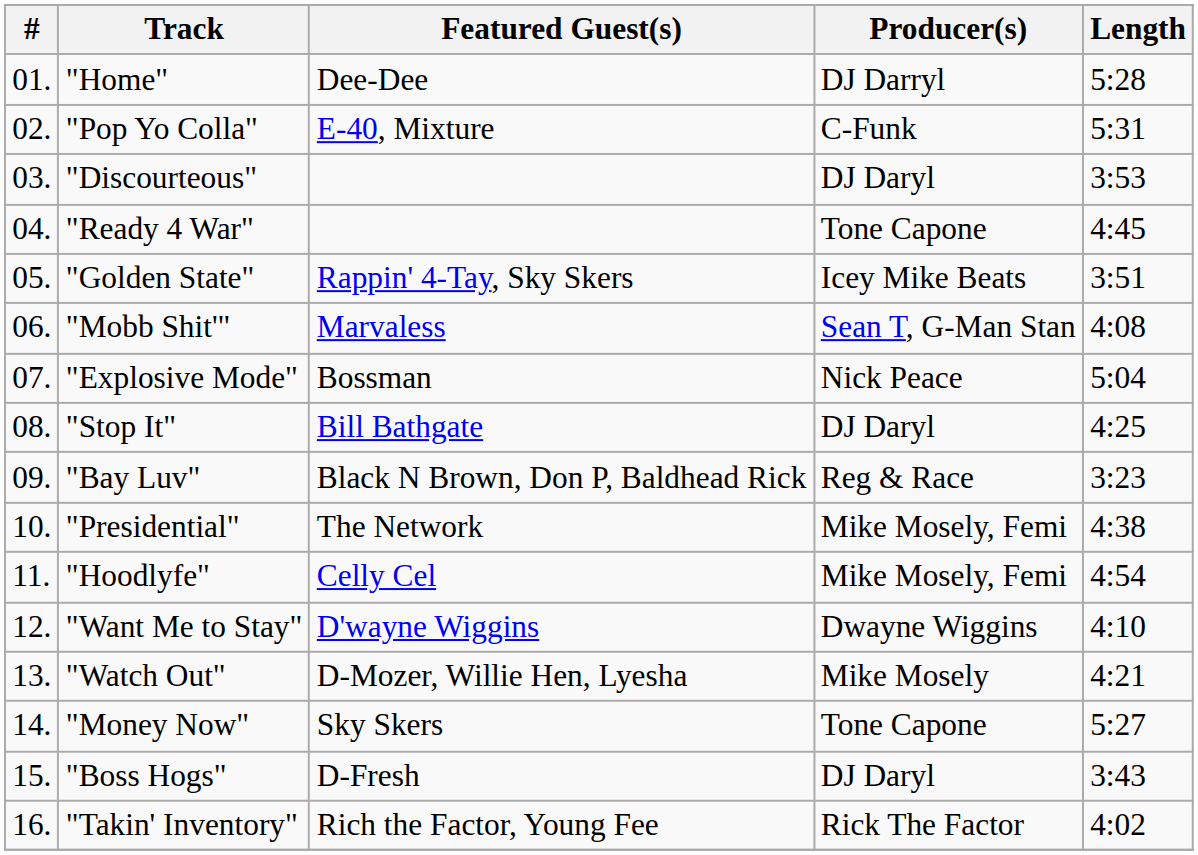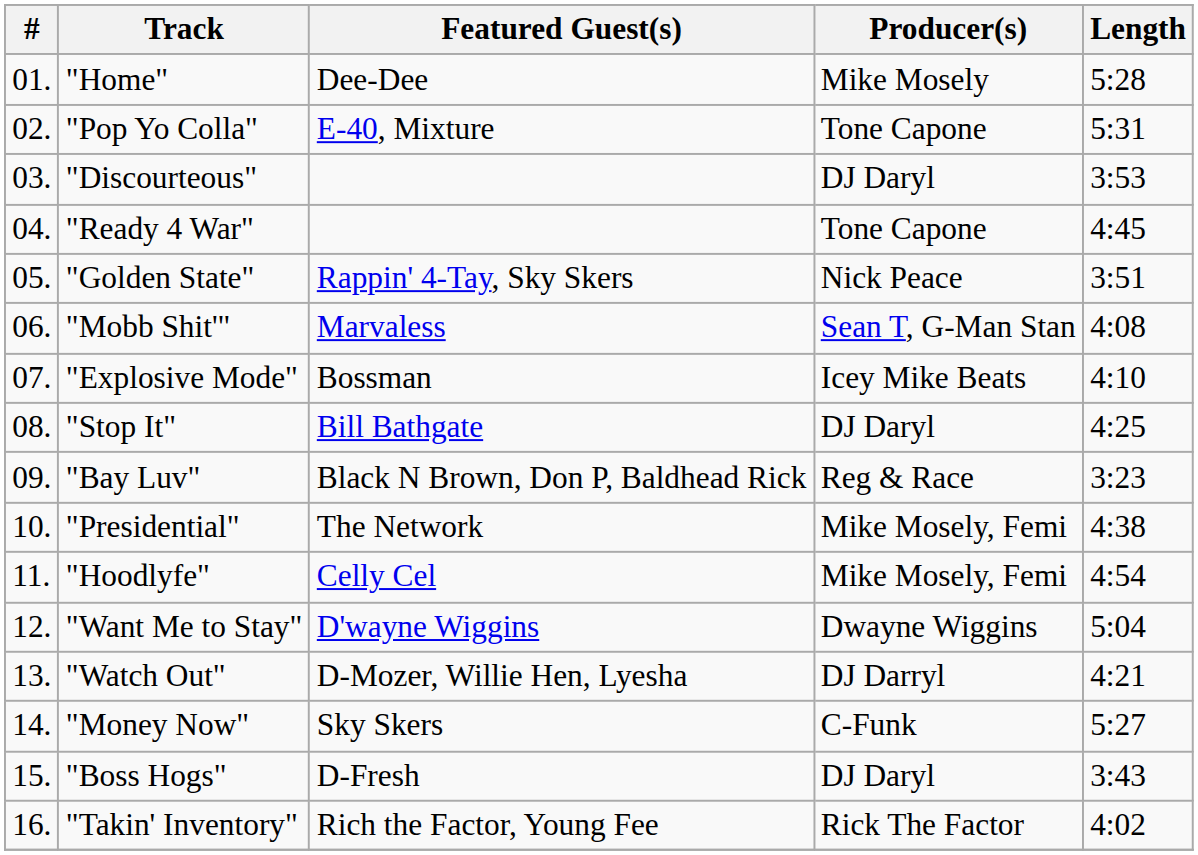 <table class="wikitable">
 <tr>
 <th>#</th>
 <th>Track</th>
 <th>Featured Guest(s)</th>
 <th>Producer(s)</th>
 <th>Length</th>
 </tr>
 <tr>
 <td>01.</td>
 <td>"Home"</td>
 <td>Dee-Dee</td>
-<td>DJ Darryl</td>
+<td>Mike Mosely</td>
 <td>5:28</td>
 </tr>
 <tr>
 <td>02.</td>
 <td>"Pop Yo Colla"</td>
 <td><a href='#'>E-40</a>, Mixture</td>
-<td>C-Funk</td>
+<td>Tone Capone</td>
 <td>5:31</td>
 </tr>
 <tr>
 <td>03.</td>
 <td>"Discourteous"</td>
 <td></td>
 <td>DJ Daryl</td>
 <td>3:53</td>
 </tr>
 <tr>
 <td>04.</td>
 <td>"Ready 4 War"</td>
 <td></td>
 <td>Tone Capone</td>
 <td>4:45</td>
 </tr>
 <tr>
 <td>05.</td>
 <td>"Golden State"</td>
 <td><a href='#'>Rappin' 4-Tay</a>, Sky Skers</td>
-<td>Icey Mike Beats</td>
+<td>Nick Peace</td>
 <td>3:51</td>
 </tr>
 <tr>
 <td>06.</td>
 <td>"Mobb Shit'"</td>
 <td><a href='#'>Marvaless</a></td>
 <td><a href='#'>Sean T</a>, G-Man Stan</td>
 <td>4:08</td>
 </tr>
 <tr>
 <td>07.</td>
 <td>"Explosive Mode"</td>
 <td>Bossman</td>
-<td>Nick Peace</td>
-<td>5:04</td>
+<td>Icey Mike Beats</td>
+<td>4:10</td>
 </tr>
 <tr>
 <td>08.</td>
 <td>"Stop It"</td>
 <td><a href='#'>Bill Bathgate</a></td>
 <td>DJ Daryl</td>
 <td>4:25</td>
 </tr>
 <tr>
 <td>09.</td>
 <td>"Bay Luv"</td>
 <td>Black N Brown, Don P, Baldhead Rick</td>
 <td>Reg & Race</td>
 <td>3:23</td>
 </tr>
 <tr>
 <td>10.</td>
 <td>"Presidential"</td>
 <td>The Network</td>
 <td>Mike Mosely, Femi</td>
 <td>4:38</td>
 </tr>
 <tr>
 <td>11.</td>
 <td>"Hoodlyfe"</td>
 <td><a href='#'>Celly Cel</a></td>
 <td>Mike Mosely, Femi</td>
 <td>4:54</td>
 </tr>
 <tr>
 <td>12.</td>
 <td>"Want Me to Stay"</td>
 <td><a href='#'>D'wayne Wiggins</a></td>
 <td>Dwayne Wiggins</td>
-<td>4:10</td>
+<td>5:04</td>
 </tr>
 <tr>
 <td>13.</td>
 <td>"Watch Out"</td>
 <td>D-Mozer, Willie Hen, Lyesha</td>
-<td>Mike Mosely</td>
+<td>DJ Darryl</td>
 <td>4:21</td>
 </tr>
 <tr>
 <td>14.</td>
 <td>"Money Now"</td>
 <td>Sky Skers</td>
-<td>Tone Capone</td>
+<td>C-Funk</td>
 <td>5:27</td>
 </tr>
 <tr>
 <td>15.</td>
 <td>"Boss Hogs"</td>
 <td>D-Fresh</td>
 <td>DJ Daryl</td>
 <td>3:43</td>
 </tr>
 <tr>
 <td>16.</td>
 <td>"Takin' Inventory"</td>
 <td>Rich the Factor, Young Fee</td>
 <td>Rick The Factor</td>
 <td>4:02</td>
 </tr>
 <tr>
 </tr>
 </table>
